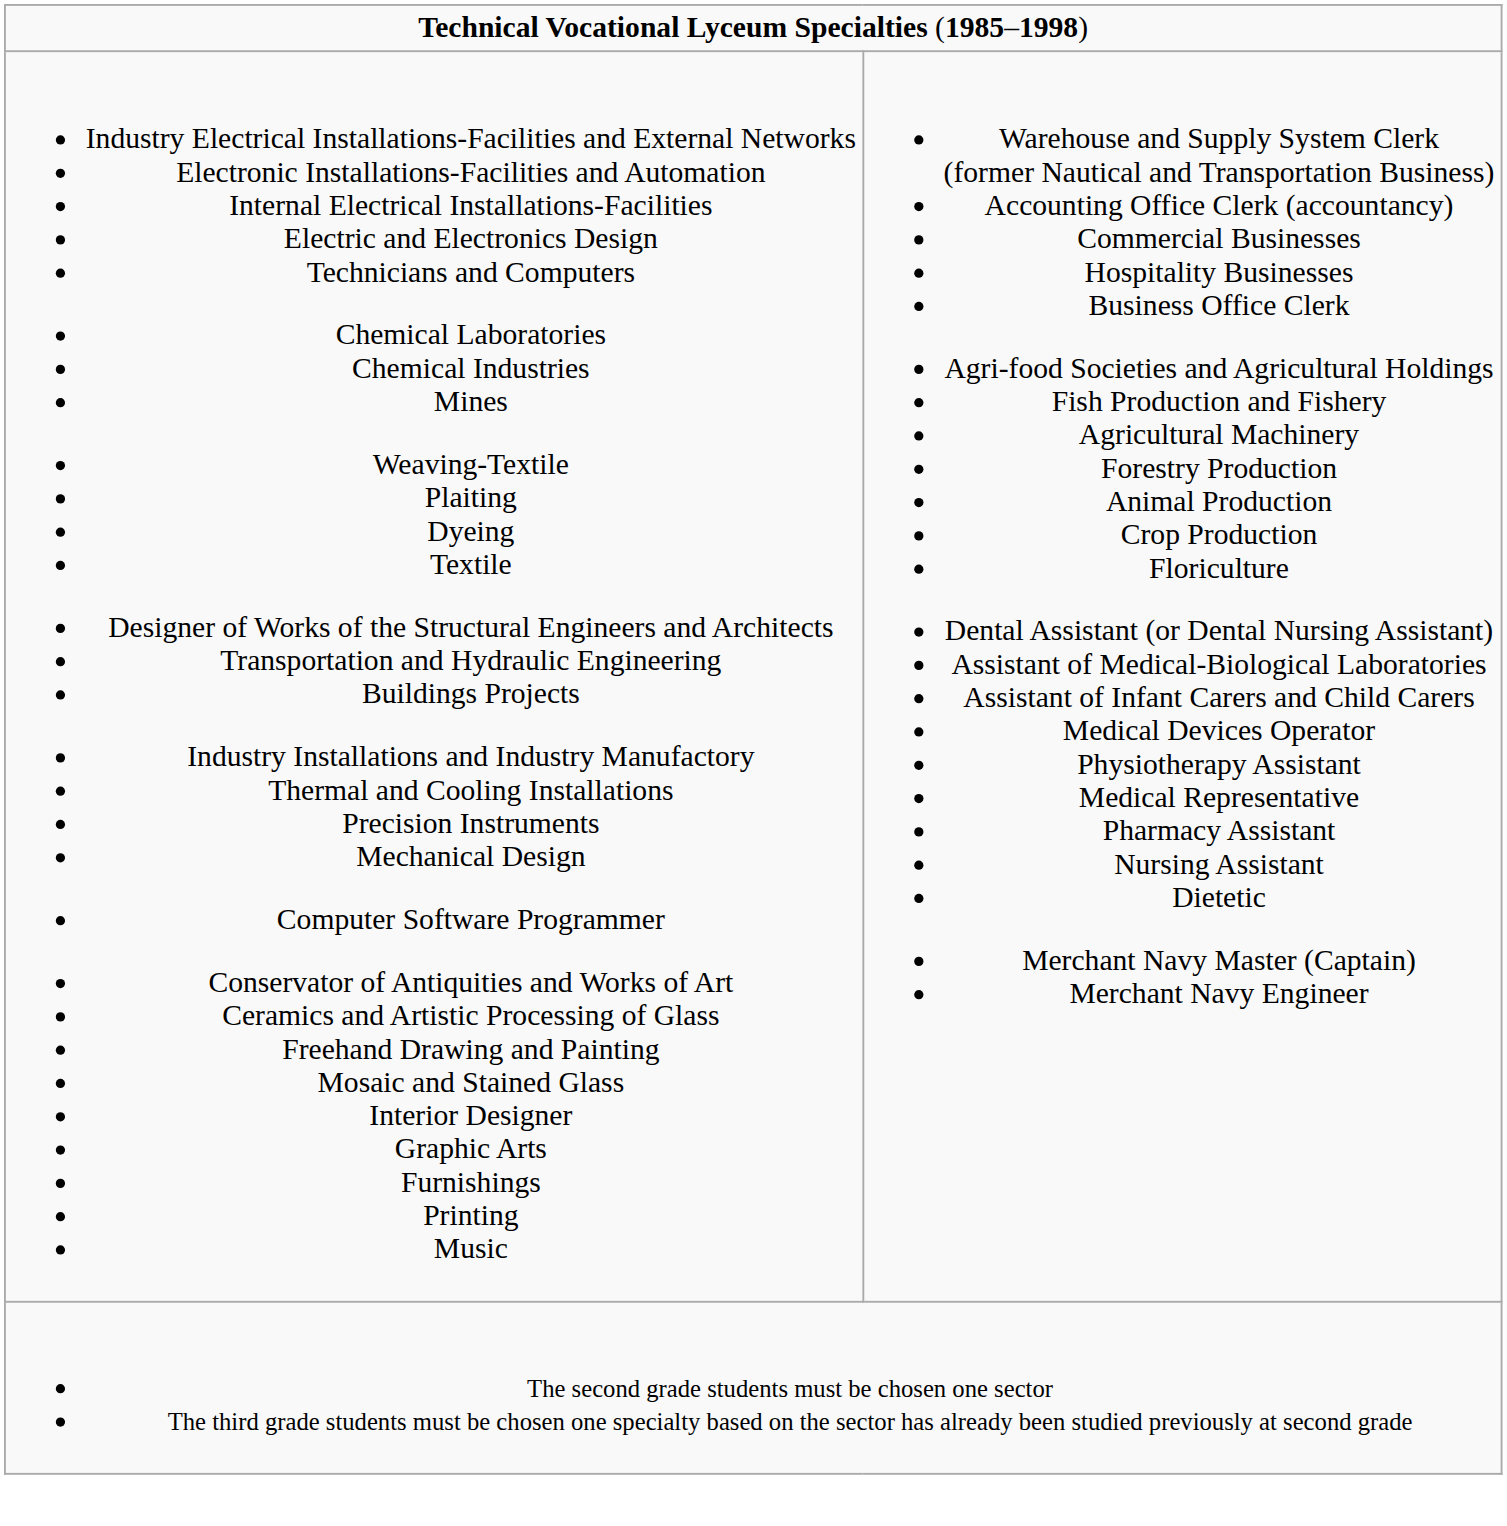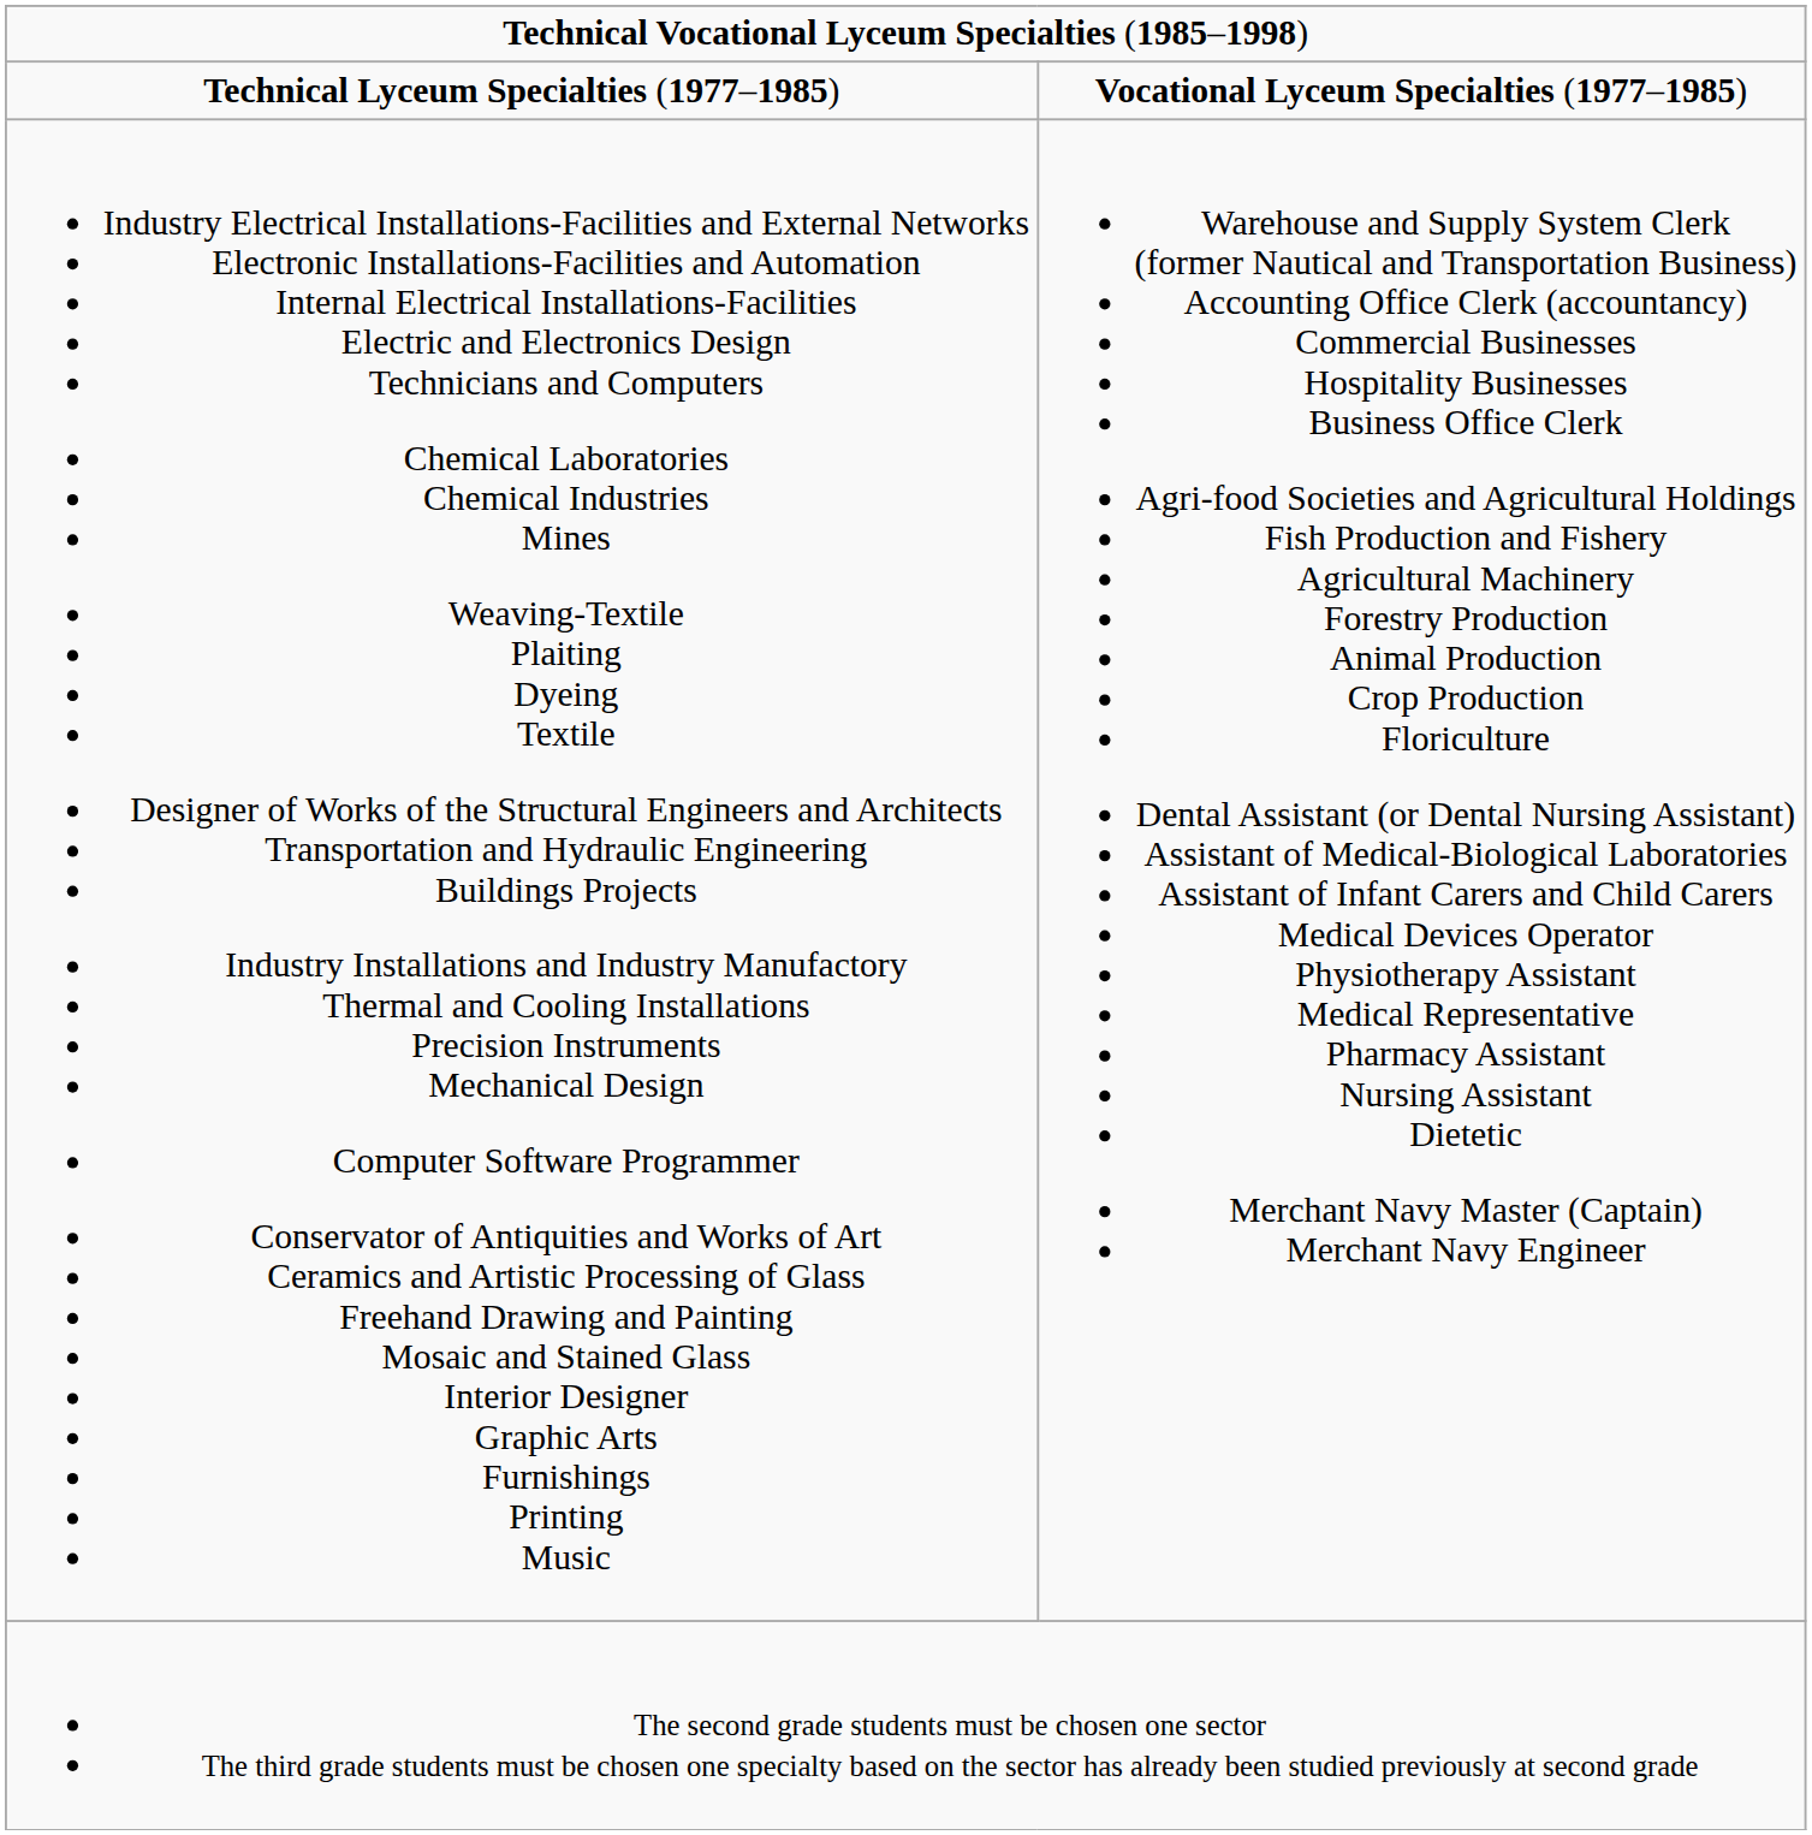 <table class="wikitable mw-collapsible mw-collapsed" style="text-align:center;">
 <tr>
 <td colspan="2" style="text-align:center;"><strong>Technical Vocational Lyceum Specialties</strong> (<strong>1985</strong>–<strong>1998</strong>)</td>
+</tr>
+<tr>
+<td style="text-align:center;"><strong>Technical Lyceum Specialties</strong> (<strong>1977</strong>–<strong>1985</strong>)</td>
+<td style="text-align:center;"><strong>Vocational Lyceum Specialties</strong> (<strong>1977</strong>–<strong>1985</strong>)</td>
 </tr>
 <tr>
 <td><br><ul><li>Industry Electrical Installations-Facilities and External Networks</li><li>Electronic Installations-Facilities and Automation</li><li>Internal Electrical Installations-Facilities</li><li>Electric and Electronics Design</li><li>Technicians and Computers</li></ul><ul><li>Chemical Laboratories</li><li>Chemical Industries</li><li>Mines</li></ul><ul><li>Weaving-Textile</li><li>Plaiting</li><li>Dyeing</li><li>Textile</li></ul><ul><li>Designer of Works of the Structural Engineers and Architects</li><li>Transportation and Hydraulic Engineering</li><li>Buildings Projects</li></ul><ul><li>Industry Installations and Industry Manufactory</li><li>Thermal and Cooling Installations</li><li>Precision Instruments</li><li>Mechanical Design</li></ul><ul><li>Computer Software Programmer</li></ul><ul><li>Conservator of Antiquities and Works of Art</li><li>Ceramics and Artistic Processing of Glass</li><li>Freehand Drawing and Painting</li><li>Mosaic and Stained Glass</li><li>Interior Designer</li><li>Graphic Arts</li><li>Furnishings</li><li>Printing</li><li>Music</li></ul></td>
 <td style="vertical-align: top;"><br><ul><li>Warehouse and Supply System Clerk<br>(former Nautical and Transportation Business)</li><li>Accounting Office Clerk (accountancy)</li><li>Commercial Businesses</li><li>Hospitality Businesses</li><li>Business Office Clerk</li></ul><ul><li>Agri-food Societies and Agricultural Holdings</li><li>Fish Production and Fishery</li><li>Agricultural Machinery</li><li>Forestry Production</li><li>Animal Production</li><li>Crop Production</li><li>Floriculture</li></ul><ul><li>Dental Assistant (or Dental Nursing Assistant)</li><li>Assistant of Medical-Biological Laboratories</li><li>Assistant of Infant Carers and Child Carers</li><li>Medical Devices Operator</li><li>Physiotherapy Assistant</li><li>Medical Representative</li><li>Pharmacy Assistant</li><li>Nursing Assistant</li><li>Dietetic</li></ul><ul><li>Merchant Navy Master (Captain)</li><li>Merchant Navy Engineer</li></ul></td>
 </tr>
 <tr>
 <td colspan="2"><br><ul><li><small>The second grade students must be chosen one sector</small></li><li><small>The third grade students must be chosen one specialty based on the sector has already been studied previously at second grade</small></li></ul></td>
 </tr>
 </table>
